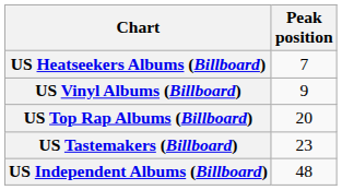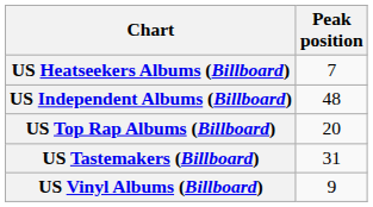 <table class="wikitable plainrowheaders sortable" style="text-align:center;" border="1">
 <tr>
 <th scope="col">Chart</th>
 <th scope="col">Peak<br>position</th>
 </tr>
 <tr>
 <th scope="row">US <a href='#'>Heatseekers Albums</a> (<em><a href='#'>Billboard</a></em>)</th>
 <td>7</td>
 </tr>
 <tr>
-<th scope="row">US <a href='#'>Vinyl Albums</a> (<em><a href='#'>Billboard</a></em>)</th>
-<td>9</td>
+<th scope="row">US <a href='#'>Independent Albums</a> (<em><a href='#'>Billboard</a></em>)</th>
+<td>48</td>
 </tr>
 <tr>
 <th scope="row">US <a href='#'>Top Rap Albums</a> (<em><a href='#'>Billboard</a></em>)</th>
 <td>20</td>
 </tr>
 <tr>
 <th scope="row">US <a href='#'>Tastemakers</a> (<em><a href='#'>Billboard</a></em>)</th>
-<td>23</td>
+<td>31</td>
 </tr>
 <tr>
-<th scope="row">US <a href='#'>Independent Albums</a> (<em><a href='#'>Billboard</a></em>)</th>
-<td>48</td>
+<th scope="row">US <a href='#'>Vinyl Albums</a> (<em><a href='#'>Billboard</a></em>)</th>
+<td>9</td>
 </tr>
 </table>
